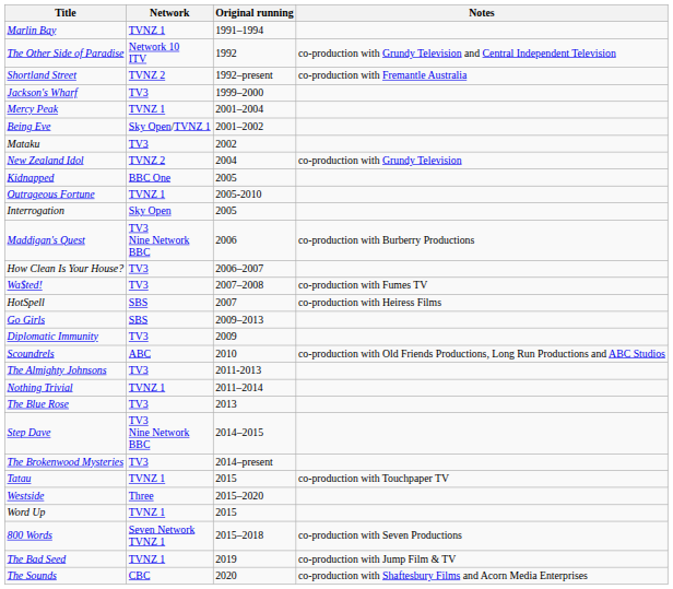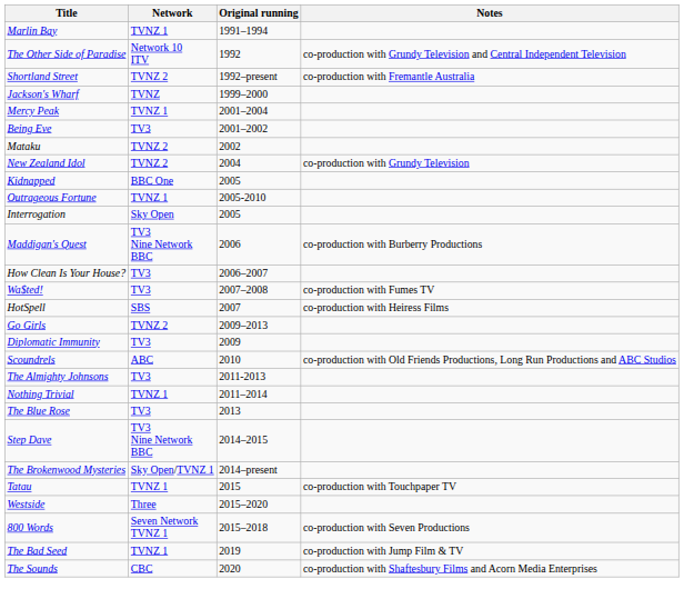 <table class="wikitable sortable">
 <tr>
 <th>Title</th>
 <th>Network</th>
 <th>Original running</th>
 <th>Notes</th>
 </tr>
 <tr>
 <td><em><a href='#'>Marlin Bay</a></em></td>
 <td><a href='#'>TVNZ 1</a></td>
 <td>1991–1994</td>
 <td></td>
 </tr>
 <tr>
 <td><em><a href='#'>The Other Side of Paradise</a></em></td>
 <td><a href='#'>Network 10</a><br><a href='#'>ITV</a></td>
 <td>1992</td>
 <td>co-production with <a href='#'>Grundy Television</a> and <a href='#'>Central Independent Television</a></td>
 </tr>
 <tr>
 <td><em><a href='#'>Shortland Street</a></em></td>
 <td><a href='#'>TVNZ 2</a></td>
 <td>1992–present</td>
 <td>co-production with <a href='#'>Fremantle Australia</a></td>
 </tr>
 <tr>
 <td><em><a href='#'>Jackson's Wharf</a></em></td>
-<td><a href='#'>TV3</a></td>
+<td><a href='#'>TVNZ</a></td>
 <td>1999–2000</td>
 <td></td>
 </tr>
 <tr>
 <td><em><a href='#'>Mercy Peak</a></em></td>
 <td><a href='#'>TVNZ 1</a></td>
 <td>2001–2004</td>
 <td></td>
 </tr>
 <tr>
 <td><em><a href='#'>Being Eve</a></em></td>
-<td><a href='#'>Sky Open</a>/<a href='#'>TVNZ 1</a></td>
+<td><a href='#'>TV3</a></td>
 <td>2001–2002</td>
 <td></td>
 </tr>
 <tr>
 <td><em>Mataku</em></td>
-<td><a href='#'>TV3</a></td>
+<td><a href='#'>TVNZ 2</a></td>
 <td>2002</td>
 <td></td>
 </tr>
 <tr>
 <td><em><a href='#'>New Zealand Idol</a></em></td>
 <td><a href='#'>TVNZ 2</a></td>
 <td>2004</td>
 <td>co-production with <a href='#'>Grundy Television</a></td>
 </tr>
 <tr>
 <td><a href='#'><em>Kidnapped</em></a></td>
 <td><a href='#'>BBC One</a></td>
 <td>2005</td>
 <td></td>
 </tr>
 <tr>
 <td><a href='#'><em>Outrageous Fortune</em></a></td>
 <td><a href='#'>TVNZ 1</a></td>
 <td>2005-2010</td>
 <td></td>
 </tr>
 <tr>
 <td><em>Interrogation</em></td>
 <td><a href='#'>Sky Open</a></td>
 <td>2005</td>
 <td></td>
 </tr>
 <tr>
 <td><em><a href='#'>Maddigan's Quest</a></em></td>
 <td><a href='#'>TV3</a><br><a href='#'>Nine Network</a><br><a href='#'>BBC</a></td>
 <td>2006</td>
 <td>co-production with Burberry Productions</td>
 </tr>
 <tr>
 <td><em>How Clean Is Your House?</em></td>
 <td><a href='#'>TV3</a></td>
 <td>2006–2007</td>
 <td></td>
 </tr>
 <tr>
 <td><a href='#'><em>Wa$ted!</em></a></td>
 <td><a href='#'>TV3</a></td>
 <td>2007–2008</td>
 <td>co-production with Fumes TV</td>
 </tr>
 <tr>
 <td><em>HotSpell</em></td>
 <td><a href='#'>SBS</a></td>
 <td>2007</td>
 <td>co-production with Heiress Films</td>
 </tr>
 <tr>
 <td><em><a href='#'>Go Girls</a></em></td>
-<td><a href='#'>SBS</a></td>
+<td><a href='#'>TVNZ 2</a></td>
 <td>2009–2013</td>
 <td></td>
 </tr>
 <tr>
 <td><a href='#'><em>Diplomatic Immunity</em></a></td>
 <td><a href='#'>TV3</a></td>
 <td>2009</td>
 <td></td>
 </tr>
 <tr>
 <td><a href='#'><em>Scoundrels</em></a></td>
 <td><a href='#'>ABC</a></td>
 <td>2010</td>
 <td>co-production with Old Friends Productions, Long Run Productions and <a href='#'>ABC Studios</a></td>
 </tr>
 <tr>
 <td><em><a href='#'>The Almighty Johnsons</a></em></td>
 <td><a href='#'>TV3</a></td>
 <td>2011-2013</td>
 <td></td>
 </tr>
 <tr>
 <td><em><a href='#'>Nothing Trivial</a></em></td>
 <td><a href='#'>TVNZ 1</a></td>
 <td>2011–2014</td>
 <td></td>
 </tr>
 <tr>
 <td><em><a href='#'>The Blue Rose</a></em></td>
 <td><a href='#'>TV3</a></td>
 <td>2013</td>
 <td></td>
 </tr>
 <tr>
 <td><em><a href='#'>Step Dave</a></em></td>
 <td><a href='#'>TV3</a><br><a href='#'>Nine Network</a><br><a href='#'>BBC</a></td>
 <td>2014–2015</td>
 <td></td>
 </tr>
 <tr>
 <td><em><a href='#'>The Brokenwood Mysteries</a></em></td>
-<td><a href='#'>TV3</a></td>
+<td><a href='#'>Sky Open</a>/<a href='#'>TVNZ 1</a></td>
 <td>2014–present</td>
 <td></td>
 </tr>
 <tr>
 <td><a href='#'><em>Tatau</em></a></td>
 <td><a href='#'>TVNZ 1</a></td>
 <td>2015</td>
 <td>co-production with Touchpaper TV</td>
 </tr>
 <tr>
 <td><a href='#'><em>Westside</em></a></td>
 <td><a href='#'>Three</a></td>
 <td>2015–2020</td>
-<td></td>
-</tr>
-<tr>
-<td><em>Word Up</em></td>
-<td><a href='#'>TVNZ 1</a></td>
-<td>2015</td>
 <td></td>
 </tr>
 <tr>
 <td><em><a href='#'>800 Words</a></em></td>
 <td><a href='#'>Seven Network</a><br><a href='#'>TVNZ 1</a></td>
 <td>2015–2018</td>
 <td>co-production with Seven Productions</td>
 </tr>
 <tr>
 <td><a href='#'><em>The Bad Seed</em></a></td>
 <td><a href='#'>TVNZ 1</a></td>
 <td>2019</td>
 <td>co-production with Jump Film & TV</td>
 </tr>
 <tr>
 <td><a href='#'><em>The Sounds</em></a></td>
 <td><a href='#'>CBC</a></td>
 <td>2020</td>
 <td>co-production with <a href='#'>Shaftesbury Films</a> and Acorn Media Enterprises</td>
 </tr>
 </table>
